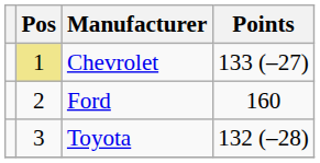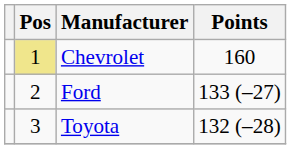 <table class="wikitable" style="font-size: 95%;">
 <tr>
 <th></th>
 <th>Pos</th>
 <th>Manufacturer</th>
 <th>Points</th>
 </tr>
 <tr>
 <td align="left"></td>
 <td style="background: khaki; text-align:center;">1</td>
 <td><a href='#'>Chevrolet</a></td>
-<td style="text-align:center;">133 (–27)</td>
+<td style="text-align:center;">160</td>
 </tr>
 <tr>
 <td align="left"></td>
 <td style="text-align:center;">2</td>
 <td><a href='#'>Ford</a></td>
-<td style="text-align:center;">160</td>
+<td style="text-align:center;">133 (–27)</td>
 </tr>
 <tr>
 <td align="left"></td>
 <td style="text-align:center;">3</td>
 <td><a href='#'>Toyota</a></td>
 <td style="text-align:center;">132 (–28)</td>
 </tr>
 <tr class="sortbottom">
 </tr>
 </table>
